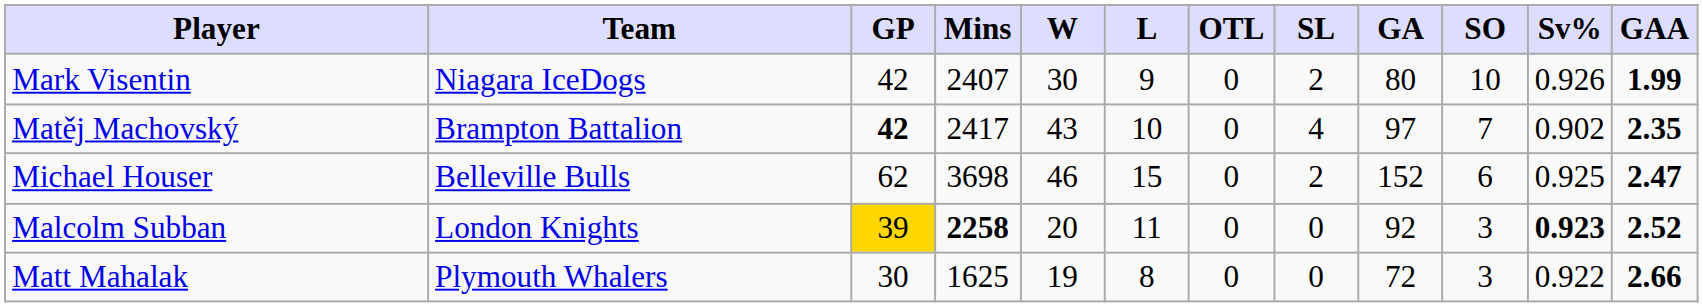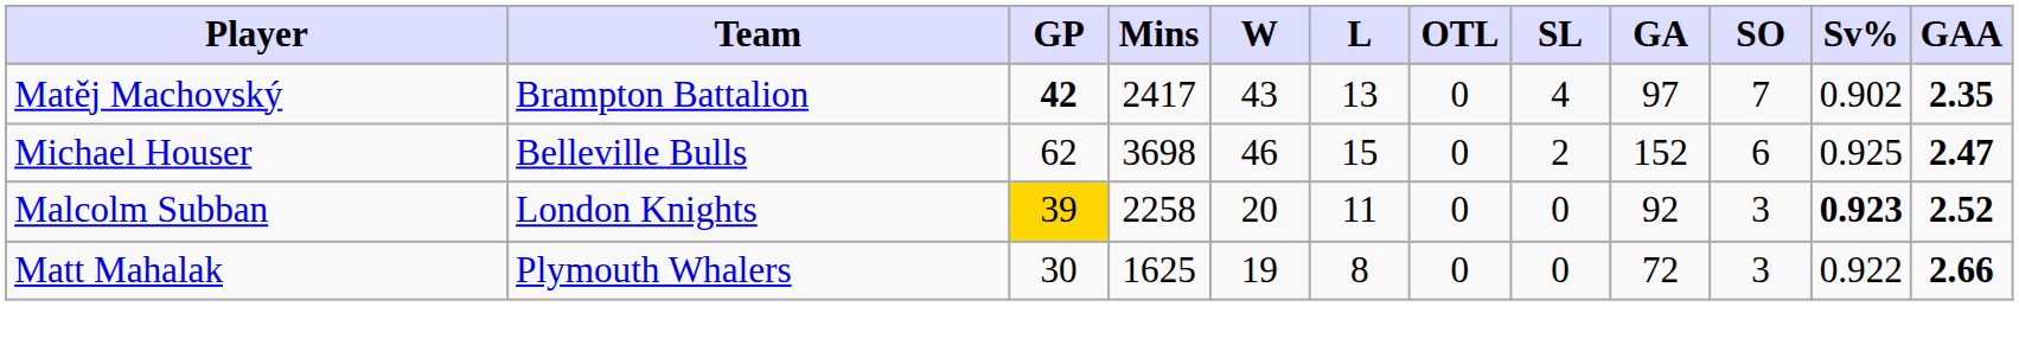 <table class="wikitable" style="text-align:center">
 <tr>
 <th style="background:#ddf; width:25%;">Player</th>
 <th style="background:#ddf; width:25%;">Team</th>
 <th style="background:#ddf; width:5%;">GP</th>
 <th style="background:#ddf; width:5%;">Mins</th>
 <th style="background:#ddf; width:5%;">W</th>
 <th style="background:#ddf; width:5%;">L</th>
 <th style="background:#ddf; width:5%;">OTL</th>
 <th style="background:#ddf; width:5%;">SL</th>
 <th style="background:#ddf; width:5%;">GA</th>
 <th style="background:#ddf; width:5%;">SO</th>
 <th style="background:#ddf; width:5%;">Sv%</th>
 <th style="background:#ddf; width:5%;">GAA</th>
 </tr>
 <tr>
-<td align=left><a href='#'>Mark Visentin</a></td>
-<td align=left><a href='#'>Niagara IceDogs</a></td>
-<td>42</td>
-<td>2407</td>
-<td>30</td>
-<td>9</td>
-<td>0</td>
-<td>2</td>
-<td>80</td>
-<td>10</td>
-<td>0.926</td>
-<td><strong>1.99</strong></td>
-</tr>
-<tr>
 <td align=left><a href='#'>Matěj Machovský</a></td>
 <td align=left><a href='#'>Brampton Battalion</a></td>
 <td><strong>42</strong></td>
 <td>2417</td>
 <td>43</td>
-<td>10</td>
+<td>13</td>
 <td>0</td>
 <td>4</td>
 <td>97</td>
 <td>7</td>
 <td>0.902</td>
 <td><strong>2.35</strong></td>
 </tr>
 <tr>
 <td align=left><a href='#'>Michael Houser</a></td>
 <td align=left><a href='#'>Belleville Bulls</a></td>
 <td>62</td>
 <td>3698</td>
 <td>46</td>
 <td>15</td>
 <td>0</td>
 <td>2</td>
 <td>152</td>
 <td>6</td>
 <td>0.925</td>
 <td><strong>2.47</strong></td>
 </tr>
 <tr>
 <td align=left><a href='#'>Malcolm Subban</a></td>
 <td align=left><a href='#'>London Knights</a></td>
 <td style="background: gold;">39</td>
-<td><strong>2258</strong></td>
+<td>2258</td>
 <td>20</td>
 <td>11</td>
 <td>0</td>
 <td>0</td>
 <td>92</td>
 <td>3</td>
 <td><strong>0.923</strong></td>
 <td><strong>2.52</strong></td>
 </tr>
 <tr>
 <td align=left><a href='#'>Matt Mahalak</a></td>
 <td align=left><a href='#'>Plymouth Whalers</a></td>
 <td>30</td>
 <td>1625</td>
 <td>19</td>
 <td>8</td>
 <td>0</td>
 <td>0</td>
 <td>72</td>
 <td>3</td>
 <td>0.922</td>
 <td><strong>2.66</strong></td>
 </tr>
 </table>
